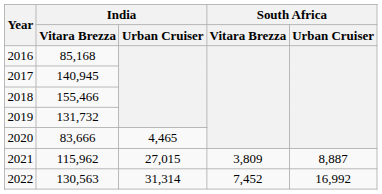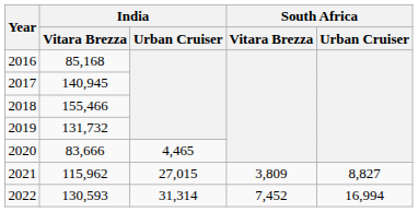 <table class="wikitable"style="text-align:center;">
 <tr>
 <th rowspan="2">Year</th>
 <th colspan="2">India</th>
 <th colspan="2">South Africa</th>
 </tr>
 <tr>
 <th>Vitara Brezza</th>
 <th>Urban Cruiser</th>
 <th>Vitara Brezza</th>
 <th>Urban Cruiser</th>
 </tr>
 <tr>
 <td>2016</td>
 <td>85,168</td>
 <th rowspan="4"></th>
 <th rowspan="5"></th>
 <th rowspan="5"></th>
 </tr>
 <tr>
 <td>2017</td>
 <td>140,945</td>
 </tr>
 <tr>
 <td>2018</td>
 <td>155,466</td>
 </tr>
 <tr>
 <td>2019</td>
 <td>131,732</td>
 </tr>
 <tr>
 <td>2020</td>
 <td>83,666</td>
 <td>4,465</td>
 </tr>
 <tr>
 <td>2021</td>
 <td>115,962</td>
 <td>27,015</td>
 <td>3,809</td>
-<td>8,887</td>
+<td>8,827</td>
 </tr>
 <tr>
 <td>2022</td>
-<td>130,563</td>
+<td>130,593</td>
 <td>31,314</td>
 <td>7,452</td>
-<td>16,992</td>
+<td>16,994</td>
 </tr>
 </table>
